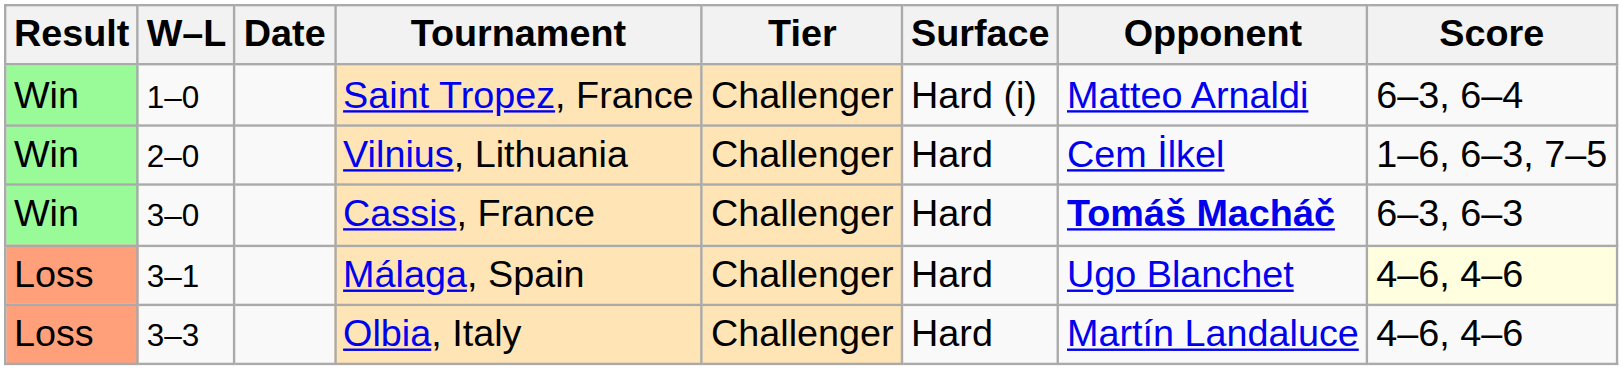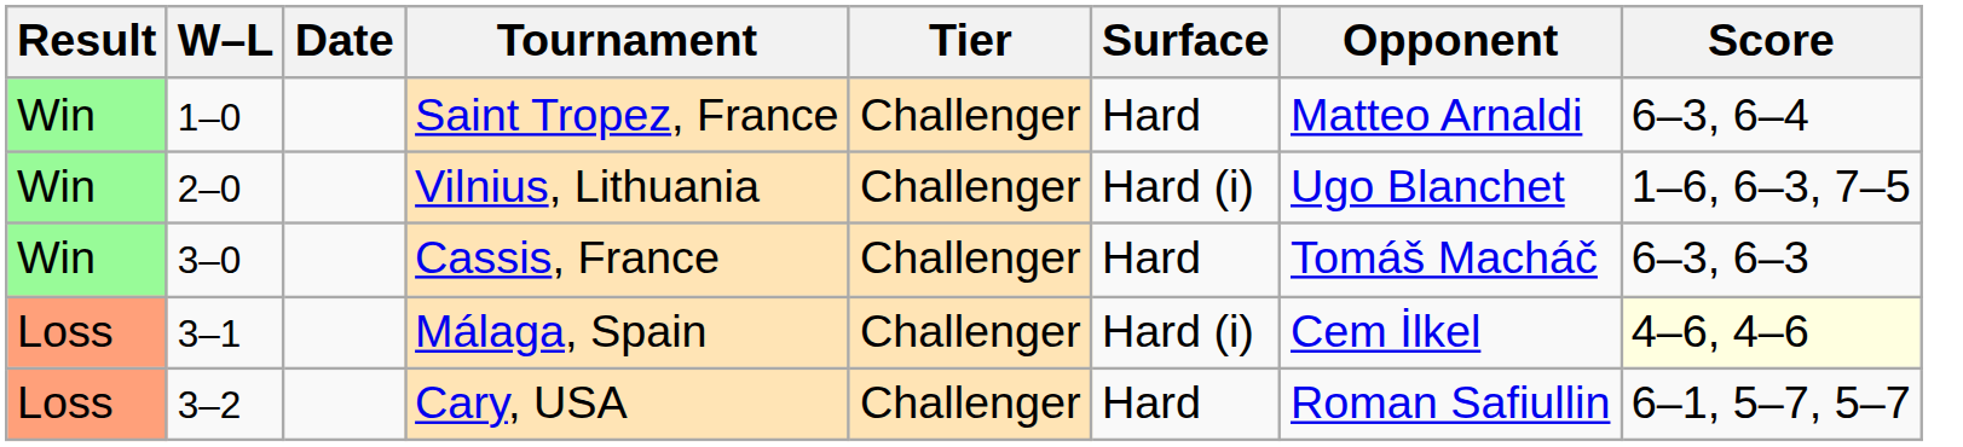 <table class="sortable wikitable">
 <tr>
 <th>Result</th>
 <th class="unsortable">W–L</th>
 <th>Date</th>
 <th>Tournament</th>
 <th>Tier</th>
 <th>Surface</th>
 <th>Opponent</th>
 <th class="unsortable">Score</th>
 </tr>
 <tr>
 <td bgcolor=98fb98>Win</td>
 <td><small>1–0</small></td>
 <td><a href='#'></a></td>
 <td style="background:moccasin;"><a href='#'>Saint Tropez</a>, France</td>
 <td style="background:moccasin;">Challenger</td>
-<td>Hard (i)</td>
+<td>Hard</td>
 <td> <a href='#'>Matteo Arnaldi</a></td>
 <td>6–3, 6–4</td>
 </tr>
 <tr>
 <td bgcolor=98FB98>Win</td>
 <td><small>2–0</small></td>
 <td><a href='#'></a></td>
 <td style="background:moccasin;"><a href='#'>Vilnius</a>, Lithuania</td>
 <td style="background:moccasin;">Challenger</td>
-<td>Hard</td>
-<td> <a href='#'>Cem İlkel</a></td>
+<td>Hard (i)</td>
+<td> <a href='#'>Ugo Blanchet</a></td>
 <td>1–6, 6–3, 7–5</td>
 </tr>
 <tr>
 <td bgcolor=98FB98>Win</td>
 <td><small>3–0</small></td>
 <td><a href='#'></a></td>
 <td style="background:moccasin;"><a href='#'>Cassis</a>, France</td>
 <td style="background:moccasin;">Challenger</td>
 <td>Hard</td>
-<td><strong> <a href='#'>Tomáš Macháč</a></strong></td>
+<td> <a href='#'>Tomáš Macháč</a></td>
 <td>6–3, 6–3</td>
 </tr>
 <tr>
 <td bgcolor=FFA07A>Loss</td>
 <td><small>3–1</small></td>
 <td><a href='#'></a></td>
 <td style="background:moccasin;"><a href='#'>Málaga</a>, Spain</td>
 <td style="background:moccasin;">Challenger</td>
-<td>Hard</td>
-<td> <a href='#'>Ugo Blanchet</a></td>
+<td>Hard (i)</td>
+<td> <a href='#'>Cem İlkel</a></td>
 <td style="background: lightyellow;">4–6, 4–6</td>
 </tr>
 <tr>
 <td bgcolor=FFA07A>Loss</td>
-<td><small>3–3</small></td>
+<td><small>3–2</small></td>
 <td><a href='#'></a></td>
-<td style="background:moccasin;"><a href='#'>Olbia</a>, Italy</td>
+<td style="background:moccasin;"><a href='#'>Cary</a>, USA</td>
 <td style="background:moccasin;">Challenger</td>
 <td>Hard</td>
-<td> <a href='#'>Martín Landaluce</a></td>
-<td>4–6, 4–6</td>
+<td> <a href='#'>Roman Safiullin</a></td>
+<td>6–1, 5–7, 5–7</td>
 </tr>
 </table>
